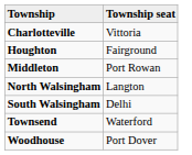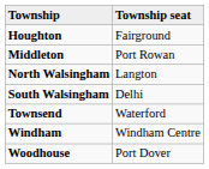 <table class="wikitable" align="center">
 <tr bgcolor=#eeeeee>
 <td><strong>Township</strong></td>
 <td><strong>Township seat</strong></td>
-</tr>
-<tr>
-<td><strong>Charlotteville</strong></td>
-<td>Vittoria</td>
 </tr>
 <tr>
 <td><strong>Houghton</strong></td>
 <td>Fairground</td>
 </tr>
 <tr>
 <td><strong>Middleton</strong></td>
 <td>Port Rowan</td>
 </tr>
 <tr>
 <td><strong>North Walsingham</strong></td>
 <td>Langton</td>
 </tr>
 <tr>
 <td><strong>South Walsingham</strong></td>
 <td>Delhi</td>
 </tr>
 <tr>
 <td><strong>Townsend</strong></td>
 <td>Waterford</td>
 </tr>
 <tr>
+<td><strong>Windham</strong></td>
+<td>Windham Centre</td>
+</tr>
+<tr>
 <td><strong>Woodhouse</strong></td>
 <td>Port Dover</td>
 </tr>
 </table>
